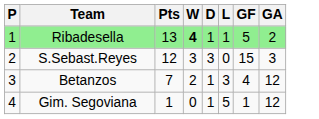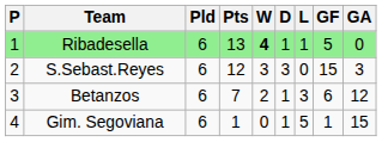 <table class="wikitable sortable" style="text-align: center;">
 <tr>
 <th align="center">P</th>
 <th width=150>Team</th>
+<th align="center">Pld</th>
 <th align="center">Pts</th>
 <th align="center">W</th>
 <th align="center">D</th>
 <th align="center">L</th>
 <th align="center">GF</th>
 <th align="center">GA</th>
 </tr>
 <tr align=center style="background:#90EE90;">
 <td>1</td>
 <td>Ribadesella</td>
+<td>6</td>
 <td>13</td>
 <td><strong>4</strong></td>
 <td>1</td>
 <td>1</td>
 <td>5</td>
-<td>2</td>
+<td>0</td>
 </tr>
 <tr>
 <td>2</td>
 <td>S.Sebast.Reyes</td>
+<td>6</td>
 <td>12</td>
 <td>3</td>
 <td>3</td>
 <td>0</td>
 <td>15</td>
 <td>3</td>
 </tr>
 <tr>
 <td>3</td>
 <td>Betanzos</td>
+<td>6</td>
 <td>7</td>
 <td>2</td>
 <td>1</td>
 <td>3</td>
-<td>4</td>
+<td>6</td>
 <td>12</td>
 </tr>
 <tr>
 <td>4</td>
 <td>Gim. Segoviana</td>
+<td>6</td>
 <td>1</td>
 <td>0</td>
 <td>1</td>
 <td>5</td>
 <td>1</td>
-<td>12</td>
+<td>15</td>
 </tr>
 </table>
